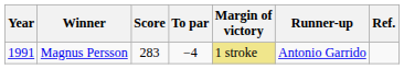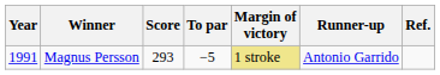 <table class=wikitable style="font-size:95%">
 <tr>
 <th>Year</th>
 <th>Winner</th>
 <th>Score</th>
 <th>To par</th>
 <th>Margin of<br>victory</th>
 <th>Runner-up</th>
 <th>Ref.</th>
 </tr>
 <tr>
 <td><a href='#'>1991</a></td>
 <td> <a href='#'>Magnus Persson</a></td>
-<td align=center>283</td>
-<td align=center>−4</td>
+<td align=center>293</td>
+<td align=center>−5</td>
 <td style="background: khaki;">1 stroke</td>
 <td> <a href='#'>Antonio Garrido</a></td>
 <td></td>
 </tr>
 </table>
